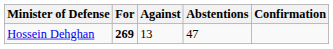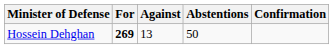 <table class="wikitable">
 <tr>
 <th>Minister of Defense</th>
 <th>For</th>
 <th>Against</th>
 <th>Abstentions</th>
 <th>Confirmation</th>
 </tr>
 <tr>
 <td><a href='#'>Hossein Dehghan</a></td>
 <td><strong>269</strong></td>
 <td>13</td>
-<td>47</td>
+<td>50</td>
 <td></td>
 </tr>
 </table>
